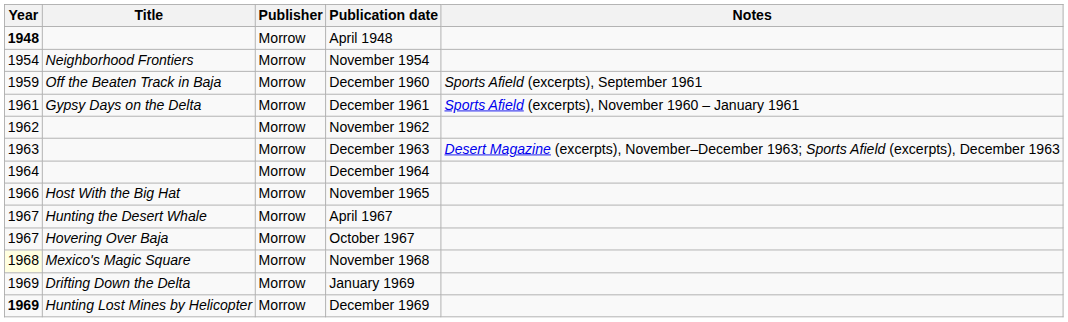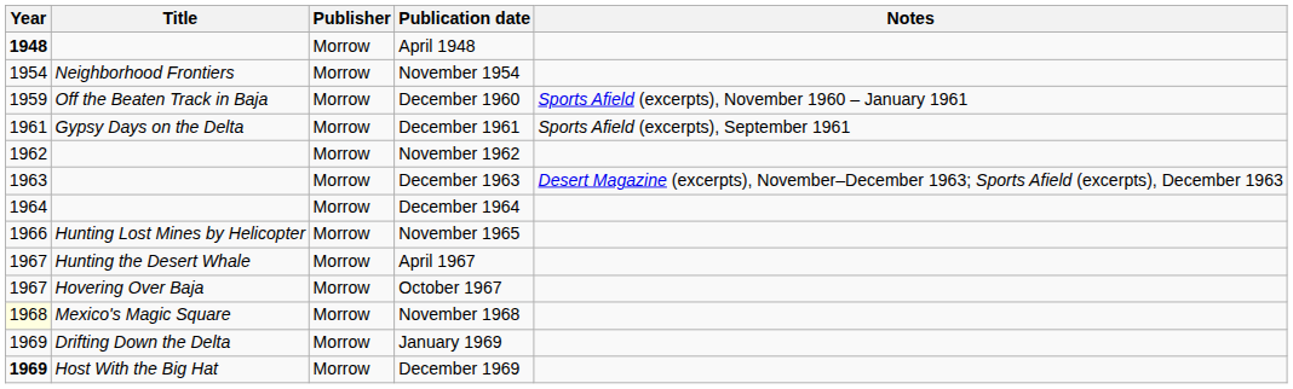 <table class="wikitable sortable">
 <tr>
 <th>Year</th>
 <th>Title</th>
 <th class="unsortable">Publisher</th>
 <th class="unsortable">Publication date</th>
 <th class="unsortable">Notes</th>
 </tr>
 <tr>
 <td><strong>1948</strong></td>
 <td><em></em></td>
 <td>Morrow</td>
 <td>April 1948</td>
 <td></td>
 </tr>
 <tr>
 <td>1954</td>
 <td><em>Neighborhood Frontiers</em></td>
 <td>Morrow</td>
 <td>November 1954</td>
 <td></td>
 </tr>
 <tr>
 <td>1959</td>
 <td><em>Off the Beaten Track in Baja</em></td>
 <td>Morrow</td>
 <td>December 1960</td>
-<td><em>Sports Afield</em> (excerpts), September 1961</td>
+<td><em><a href='#'>Sports Afield</a></em> (excerpts), November 1960 – January 1961</td>
 </tr>
 <tr>
 <td>1961</td>
 <td><em>Gypsy Days on the Delta</em></td>
 <td>Morrow</td>
 <td>December 1961</td>
-<td><em><a href='#'>Sports Afield</a></em> (excerpts), November 1960 – January 1961</td>
+<td><em>Sports Afield</em> (excerpts), September 1961</td>
 </tr>
 <tr>
 <td>1962</td>
 <td><em></em></td>
 <td>Morrow</td>
 <td>November 1962</td>
 <td></td>
 </tr>
 <tr>
 <td>1963</td>
 <td><em></em></td>
 <td>Morrow</td>
 <td>December 1963</td>
 <td><em><a href='#'>Desert Magazine</a></em> (excerpts), November–December 1963; <em>Sports Afield</em> (excerpts), December 1963</td>
 </tr>
 <tr>
 <td>1964</td>
 <td><em></em></td>
 <td>Morrow</td>
 <td>December 1964</td>
 <td></td>
 </tr>
 <tr>
 <td>1966</td>
-<td><em>Host With the Big Hat</em></td>
+<td><em>Hunting Lost Mines by Helicopter</em></td>
 <td>Morrow</td>
 <td>November 1965</td>
 <td></td>
 </tr>
 <tr>
 <td>1967</td>
 <td><em>Hunting the Desert Whale</em></td>
 <td>Morrow</td>
 <td>April 1967</td>
 <td></td>
 </tr>
 <tr>
 <td>1967</td>
 <td><em>Hovering Over Baja</em></td>
 <td>Morrow</td>
 <td>October 1967</td>
 <td></td>
 </tr>
 <tr>
 <td style="background: lightyellow;">1968</td>
 <td><em>Mexico's Magic Square</em></td>
 <td>Morrow</td>
 <td>November 1968</td>
 <td></td>
 </tr>
 <tr>
 <td>1969</td>
 <td><em>Drifting Down the Delta</em></td>
 <td>Morrow</td>
 <td>January 1969</td>
 <td></td>
 </tr>
 <tr>
 <td><strong>1969</strong></td>
-<td><em>Hunting Lost Mines by Helicopter</em></td>
+<td><em>Host With the Big Hat</em></td>
 <td>Morrow</td>
 <td>December 1969</td>
 <td></td>
 </tr>
 </table>
